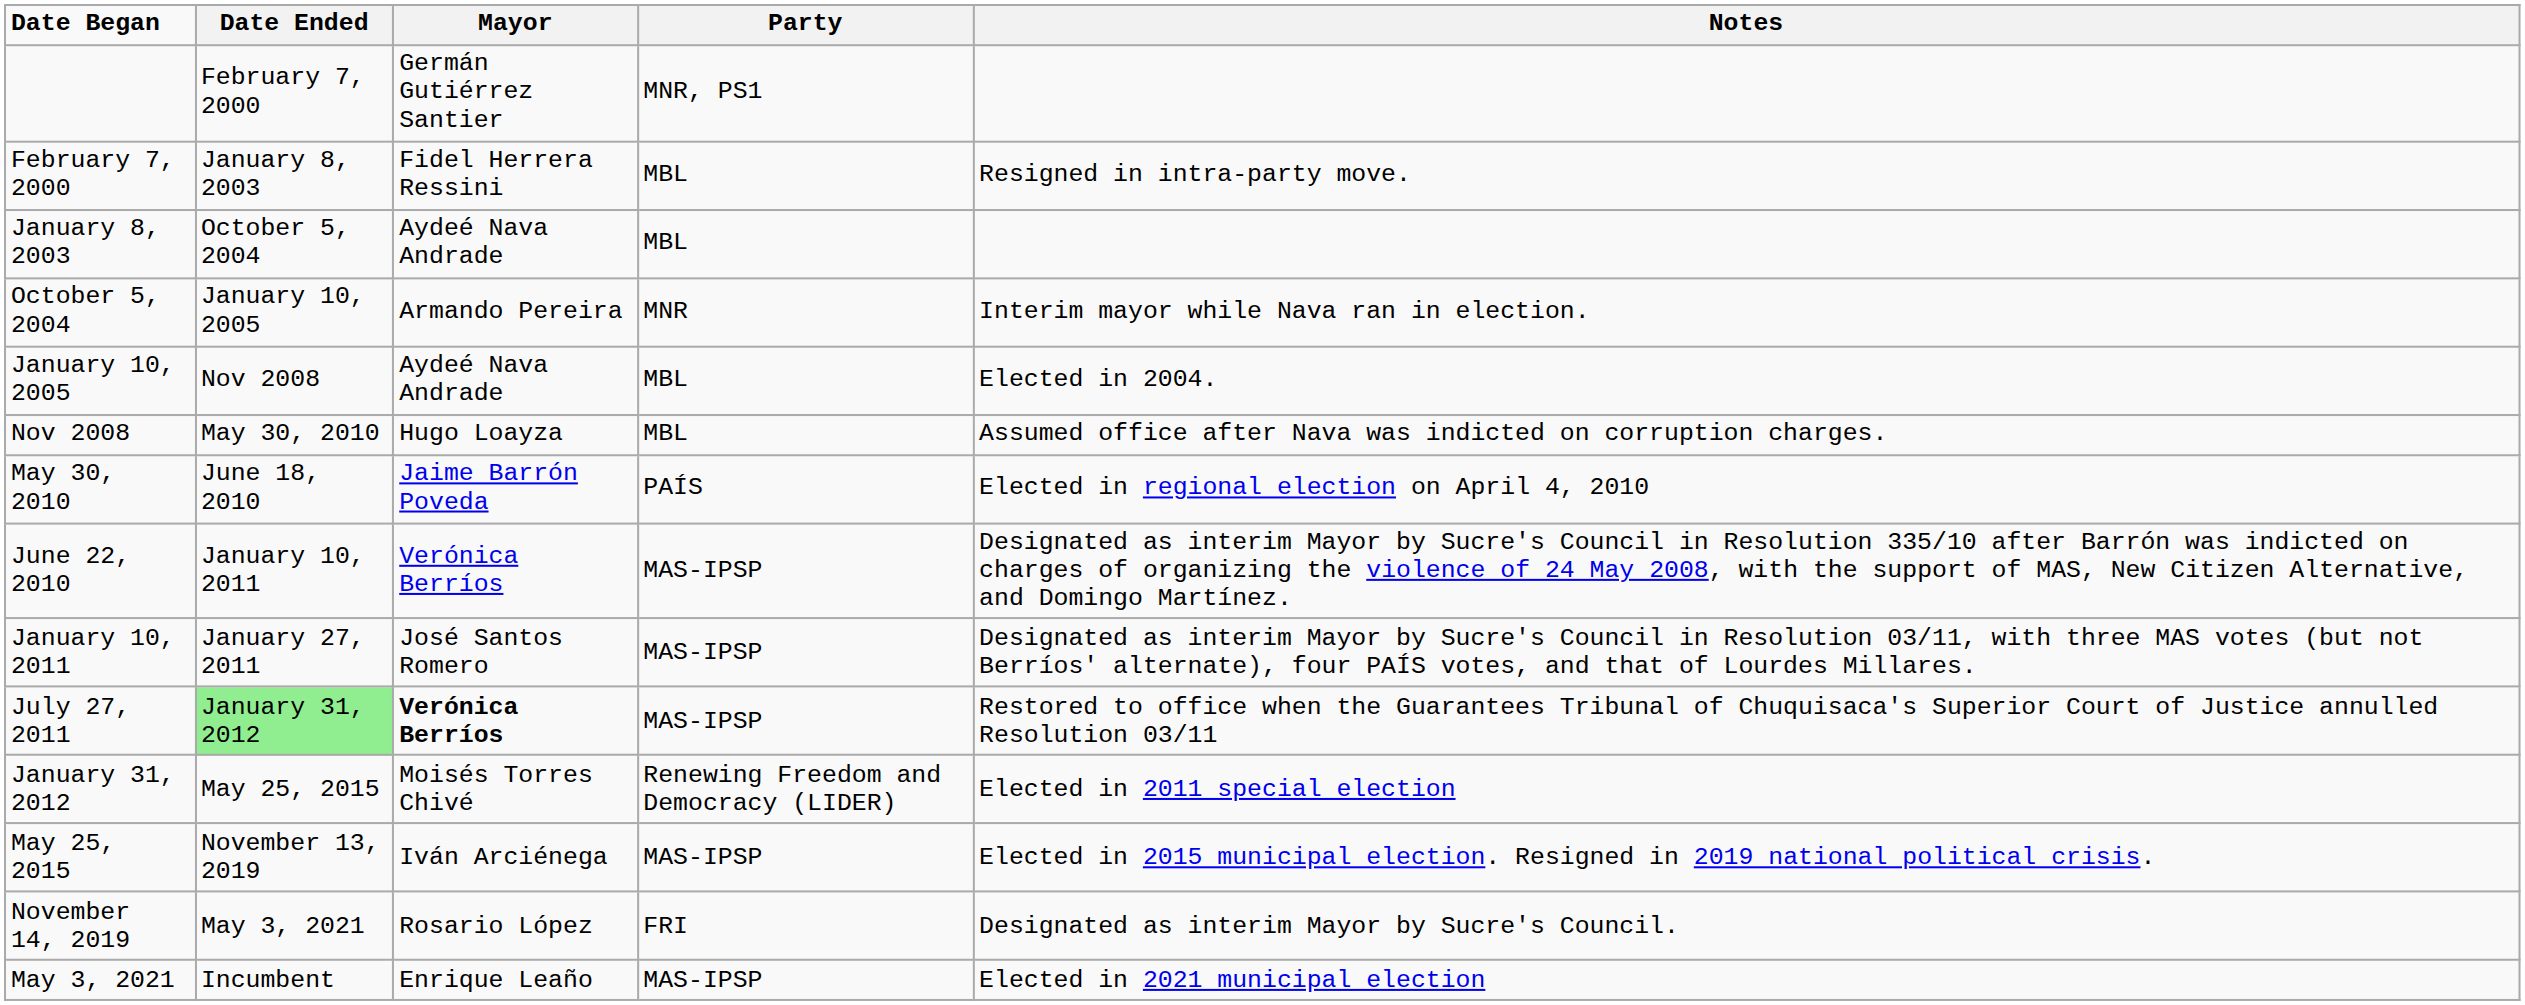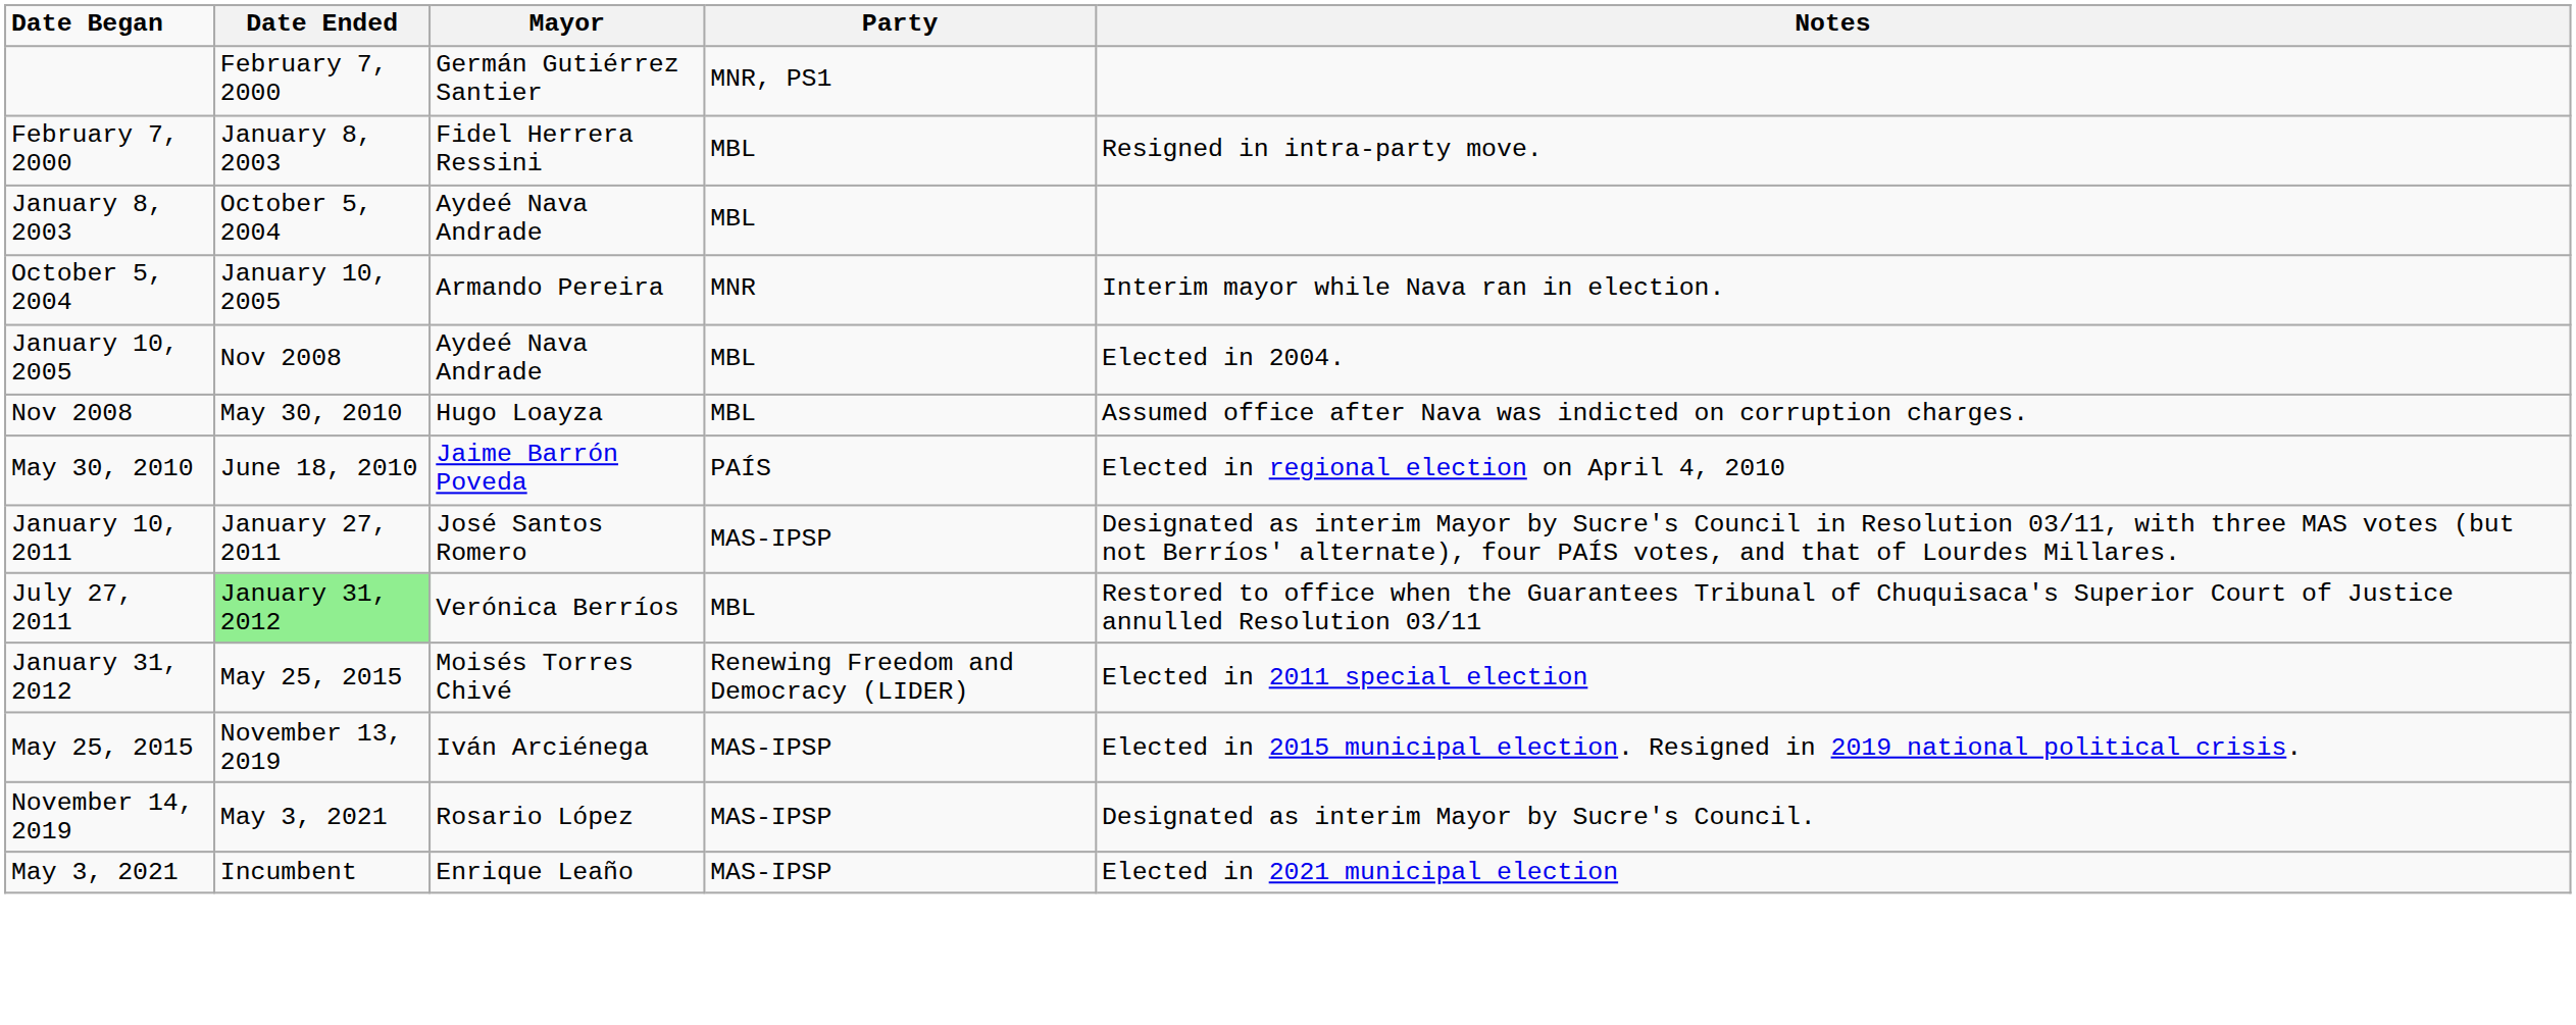 <table class="wikitable" style="font-size: 95%">
 <tr>
 <td><strong>Date Began</strong></td>
 <th><strong>Date Ended</strong></th>
 <th><strong>Mayor</strong></th>
 <th><strong>Party</strong></th>
 <th><strong>Notes</strong></th>
 </tr>
 <tr>
 <td></td>
 <td>February 7, 2000</td>
 <td>Germán Gutiérrez Santier</td>
 <td>MNR, PS1</td>
 <td></td>
 </tr>
 <tr>
 <td>February 7, 2000</td>
 <td>January 8, 2003</td>
 <td>Fidel Herrera Ressini</td>
 <td>MBL</td>
 <td>Resigned in intra-party move.</td>
 </tr>
 <tr>
 <td>January 8, 2003</td>
 <td>October 5, 2004</td>
 <td>Aydeé Nava Andrade</td>
 <td>MBL</td>
 <td></td>
 </tr>
 <tr>
 <td>October 5, 2004</td>
 <td>January 10, 2005</td>
 <td>Armando Pereira</td>
 <td>MNR</td>
 <td>Interim mayor while Nava ran in election.</td>
 </tr>
 <tr>
 <td>January 10, 2005</td>
 <td>Nov 2008</td>
 <td>Aydeé Nava Andrade</td>
 <td>MBL</td>
 <td>Elected in 2004.</td>
 </tr>
 <tr>
 <td>Nov 2008</td>
 <td>May 30, 2010</td>
 <td>Hugo Loayza</td>
 <td>MBL</td>
 <td>Assumed office after Nava was indicted on corruption charges.</td>
 </tr>
 <tr>
 <td>May 30, 2010</td>
 <td>June 18, 2010</td>
 <td><a href='#'>Jaime Barrón Poveda</a></td>
 <td>PAÍS</td>
 <td>Elected in <a href='#'>regional election</a> on April 4, 2010</td>
 </tr>
 <tr>
-<td>June 22, 2010</td>
-<td>January 10, 2011</td>
-<td><a href='#'>Verónica Berríos</a></td>
-<td>MAS-IPSP</td>
-<td>Designated as interim Mayor by Sucre's Council in Resolution 335/10 after Barrón was indicted on charges of organizing the <a href='#'>violence of 24 May 2008</a>, with the support of MAS, New Citizen Alternative, and Domingo Martínez.</td>
-</tr>
-<tr>
 <td>January 10, 2011</td>
 <td>January 27, 2011</td>
 <td>José Santos Romero</td>
 <td>MAS-IPSP</td>
 <td>Designated as interim Mayor by Sucre's Council in Resolution 03/11, with three MAS votes (but not Berríos' alternate), four PAÍS votes, and that of Lourdes Millares.</td>
 </tr>
 <tr>
 <td>July 27, 2011</td>
 <td style="background: lightgreen;">January 31, 2012</td>
-<td><strong>Verónica Berríos</strong></td>
-<td>MAS-IPSP</td>
+<td>Verónica Berríos</td>
+<td>MBL</td>
 <td>Restored to office when the Guarantees Tribunal of Chuquisaca's Superior Court of Justice annulled Resolution 03/11</td>
 </tr>
 <tr>
 <td>January 31, 2012</td>
 <td>May 25, 2015</td>
 <td>Moisés Torres Chivé</td>
 <td>Renewing Freedom and Democracy (LIDER)</td>
 <td>Elected in <a href='#'>2011 special election</a></td>
 </tr>
 <tr>
 <td>May 25, 2015</td>
 <td>November 13, 2019</td>
 <td>Iván Arciénega</td>
 <td>MAS-IPSP</td>
 <td>Elected in <a href='#'>2015 municipal election</a>. Resigned in <a href='#'>2019 national political crisis</a>.</td>
 </tr>
 <tr>
 <td>November 14, 2019</td>
 <td>May 3, 2021</td>
 <td>Rosario López</td>
-<td>FRI</td>
+<td>MAS-IPSP</td>
 <td>Designated as interim Mayor by Sucre's Council.</td>
 </tr>
 <tr>
 <td>May 3, 2021</td>
 <td>Incumbent</td>
 <td>Enrique Leaño</td>
 <td>MAS-IPSP</td>
 <td>Elected in <a href='#'>2021 municipal election</a></td>
 </tr>
 </table>
